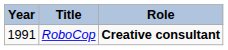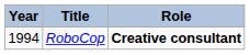 <table class="wikitable" style="font-size:95%;">
 <tr>
 <th style="background:#B0C4DE;">Year</th>
 <th style="background:#B0C4DE;">Title</th>
 <th style="background:#B0C4DE;">Role</th>
 </tr>
 <tr>
-<td>1991</td>
+<td>1994</td>
 <td><em><a href='#'>RoboCop</a></em></td>
 <td><strong>Creative consultant</strong></td>
 </tr>
 </table>
